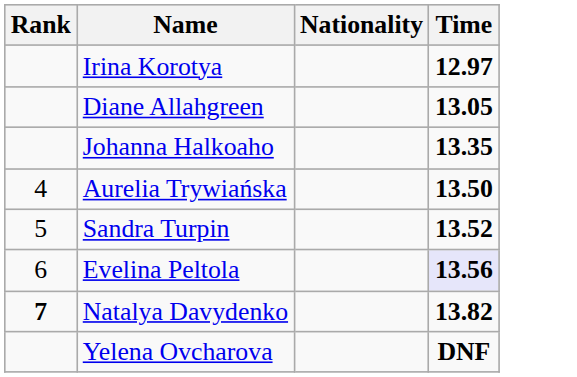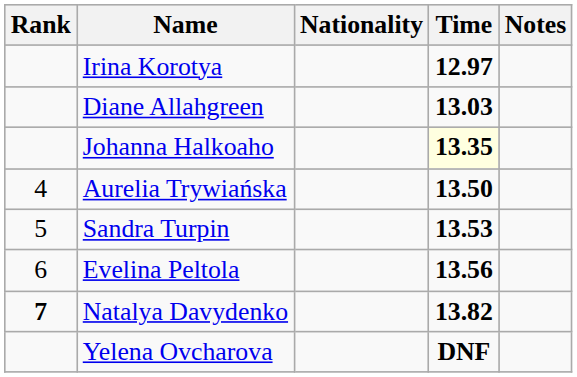 <table class="wikitable sortable" style="text-align:center">
 <tr>
 <th>Rank</th>
 <th>Name</th>
 <th>Nationality</th>
 <th>Time</th>
+<th>Notes</th>
 </tr>
 <tr>
 <td></td>
 <td align=left><a href='#'>Irina Korotya</a></td>
 <td align=left></td>
 <td><strong>12.97</strong></td>
+<td></td>
 </tr>
 <tr>
 <td></td>
 <td align=left><a href='#'>Diane Allahgreen</a></td>
 <td align=left></td>
-<td><strong>13.05</strong></td>
+<td><strong>13.03</strong></td>
+<td></td>
 </tr>
 <tr>
 <td></td>
 <td align=left><a href='#'>Johanna Halkoaho</a></td>
 <td align=left></td>
-<td><strong>13.35</strong></td>
+<td style="background: lightyellow;"><strong>13.35</strong></td>
+<td></td>
 </tr>
 <tr>
 <td>4</td>
 <td align=left><a href='#'>Aurelia Trywiańska</a></td>
 <td align=left></td>
 <td><strong>13.50</strong></td>
+<td></td>
 </tr>
 <tr>
 <td>5</td>
 <td align=left><a href='#'>Sandra Turpin</a></td>
 <td align=left></td>
-<td><strong>13.52</strong></td>
+<td><strong>13.53</strong></td>
+<td></td>
 </tr>
 <tr>
 <td>6</td>
 <td align=left><a href='#'>Evelina Peltola</a></td>
 <td align=left></td>
-<td style="background: lavender;"><strong>13.56</strong></td>
+<td><strong>13.56</strong></td>
+<td></td>
 </tr>
 <tr>
 <td><strong>7</strong></td>
 <td align=left><a href='#'>Natalya Davydenko</a></td>
 <td align=left></td>
 <td><strong>13.82</strong></td>
+<td></td>
 </tr>
 <tr>
 <td></td>
 <td align=left><a href='#'>Yelena Ovcharova</a></td>
 <td align=left></td>
 <td><strong>DNF</strong></td>
+<td></td>
 </tr>
 </table>
